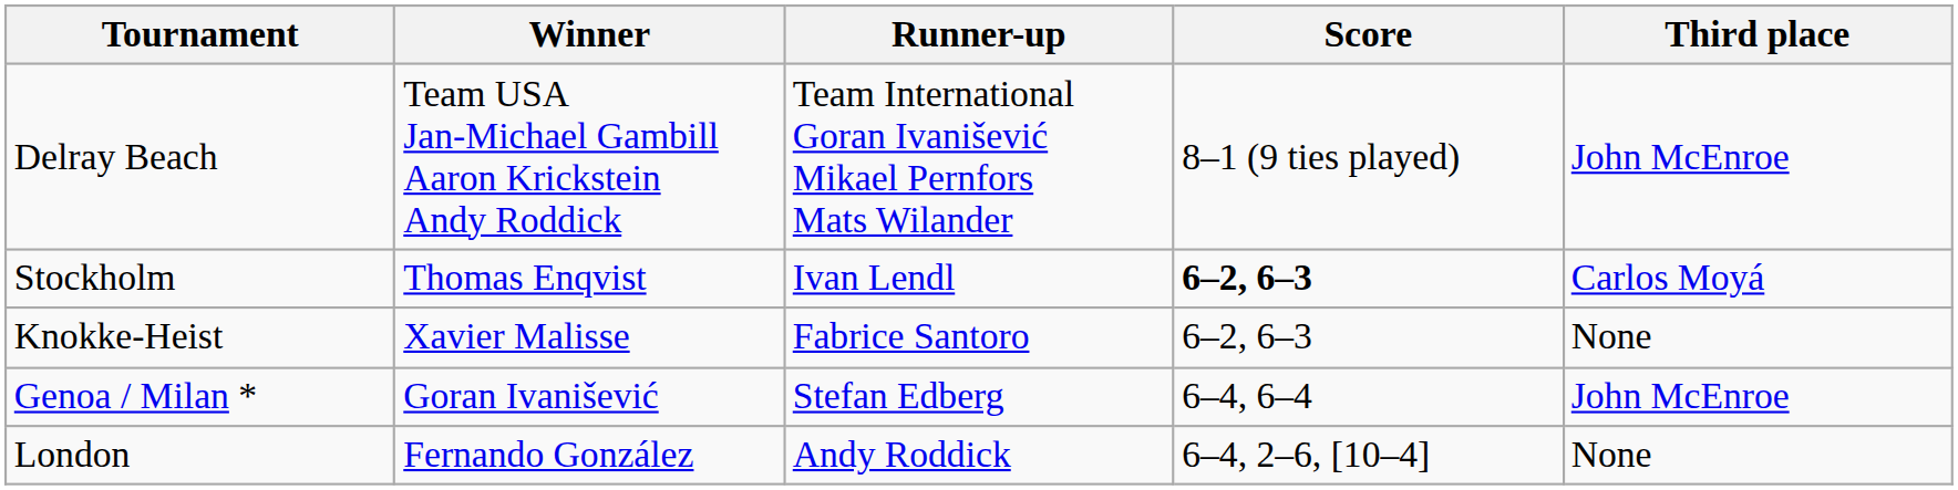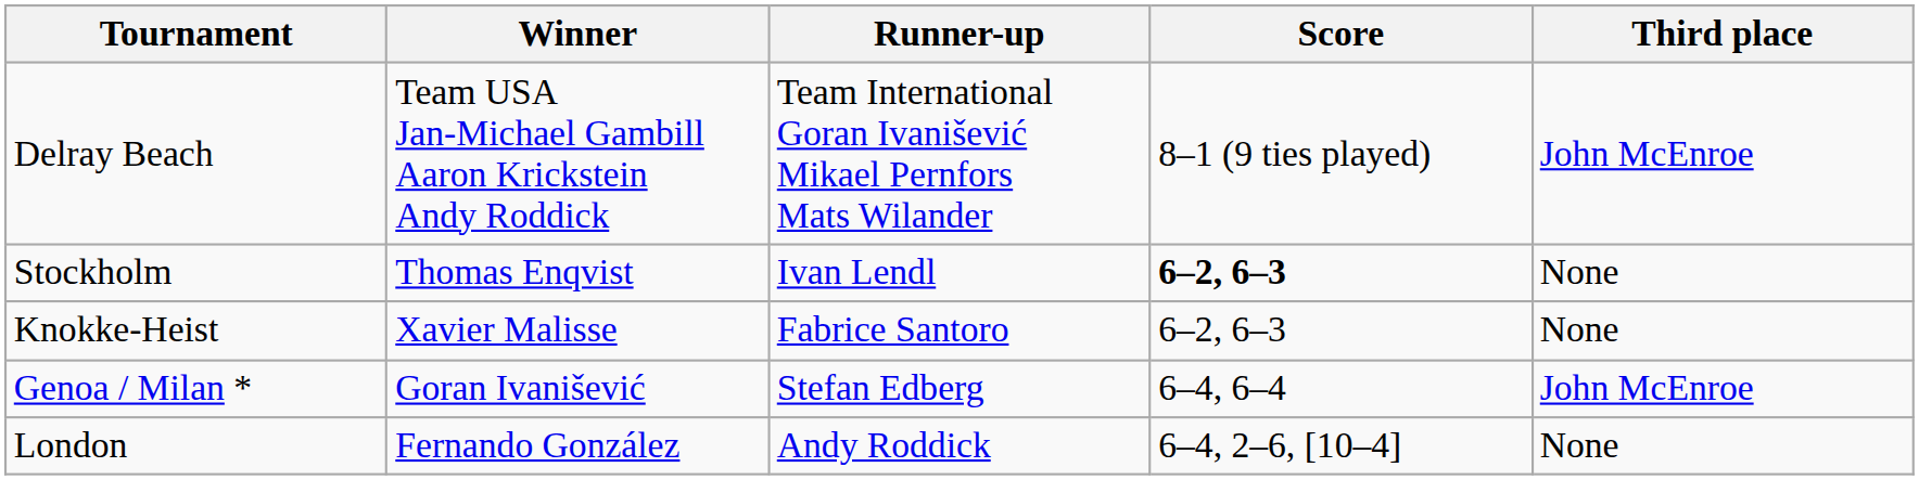 <table class="wikitable">
 <tr>
 <th style="width:160px">Tournament</th>
 <th style="width:160px">Winner</th>
 <th style="width:160px">Runner-up</th>
 <th style="width:160px" class="unsortable">Score</th>
 <th style="width:160px">Third place</th>
 </tr>
 <tr>
 <td>Delray Beach</td>
 <td>Team USA<br> <a href='#'>Jan-Michael Gambill</a><br> <a href='#'>Aaron Krickstein</a><br> <a href='#'>Andy Roddick</a></td>
 <td>Team International<br> <a href='#'>Goran Ivanišević</a><br> <a href='#'>Mikael Pernfors</a><br> <a href='#'>Mats Wilander</a></td>
 <td>8–1 (9 ties played)</td>
 <td> <a href='#'>John McEnroe</a></td>
 </tr>
 <tr>
 <td>Stockholm</td>
 <td> <a href='#'>Thomas Enqvist</a></td>
 <td> <a href='#'>Ivan Lendl</a></td>
 <td><strong>6–2, 6–3</strong></td>
-<td> <a href='#'>Carlos Moyá</a></td>
+<td>None</td>
 </tr>
 <tr>
 <td>Knokke-Heist</td>
 <td> <a href='#'>Xavier Malisse</a></td>
 <td> <a href='#'>Fabrice Santoro</a></td>
 <td>6–2, 6–3</td>
 <td>None</td>
 </tr>
 <tr>
 <td><a href='#'>Genoa / Milan</a> *</td>
 <td> <a href='#'>Goran Ivanišević</a></td>
 <td> <a href='#'>Stefan Edberg</a></td>
 <td>6–4, 6–4</td>
 <td> <a href='#'>John McEnroe</a></td>
 </tr>
 <tr>
 <td>London</td>
 <td> <a href='#'>Fernando González</a></td>
 <td> <a href='#'>Andy Roddick</a></td>
 <td>6–4, 2–6, [10–4]</td>
 <td>None</td>
 </tr>
 </table>
